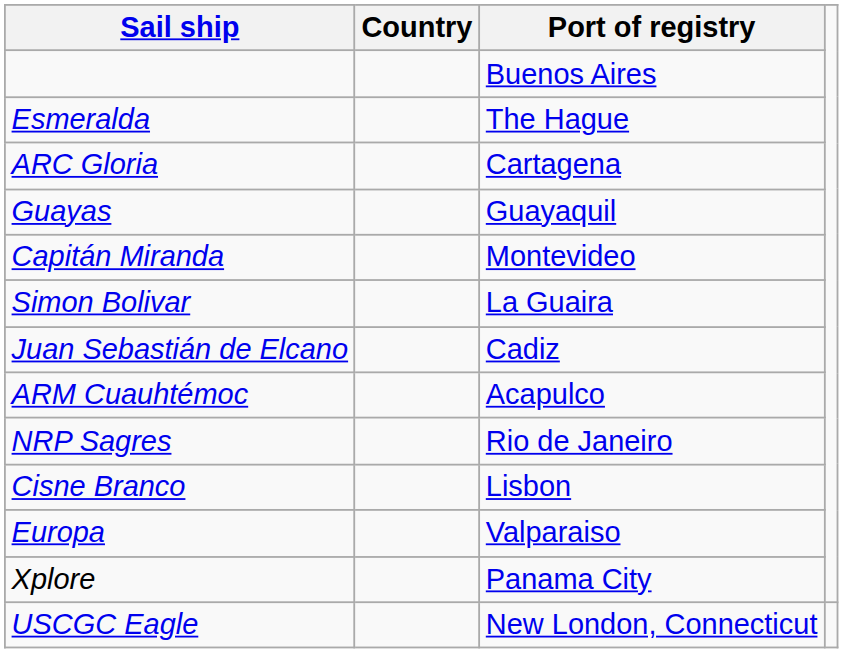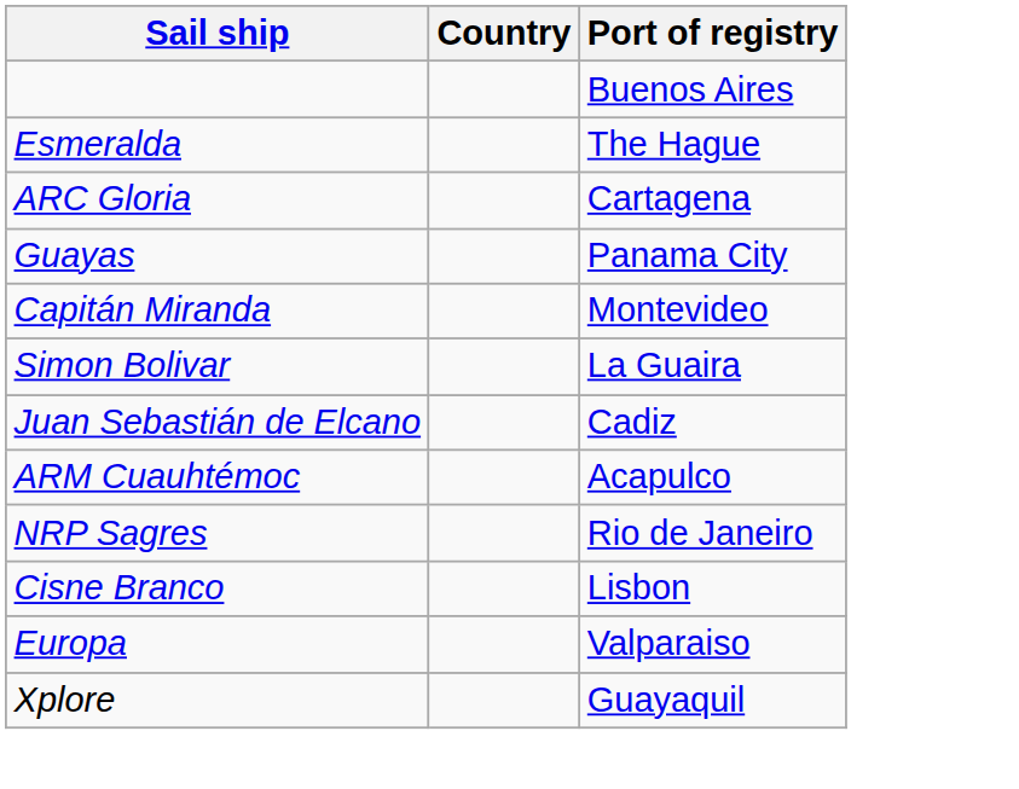 <table Class = "wikitable" border = "1">
 <tr>
 <th><a href='#'>Sail ship</a></th>
 <th>Country</th>
 <th>Port of registry</th>
 </tr>
 <tr>
 <td></td>
 <td></td>
 <td><a href='#'>Buenos Aires</a></td>
 </tr>
 <tr>
 <td><em><a href='#'>Esmeralda</a></em></td>
 <td></td>
 <td><a href='#'>The Hague</a></td>
 </tr>
 <tr>
 <td><em><a href='#'>ARC Gloria</a></em></td>
 <td></td>
 <td><a href='#'>Cartagena</a></td>
 </tr>
 <tr>
 <td><em><a href='#'>Guayas</a></em></td>
 <td></td>
-<td><a href='#'>Guayaquil</a></td>
+<td><a href='#'>Panama City</a></td>
 </tr>
 <tr>
 <td><em><a href='#'>Capitán Miranda</a></em></td>
 <td></td>
 <td><a href='#'>Montevideo</a></td>
 </tr>
 <tr>
 <td><em><a href='#'>Simon Bolivar</a></em></td>
 <td></td>
 <td><a href='#'>La Guaira</a></td>
 </tr>
 <tr>
 <td><em><a href='#'>Juan Sebastián de Elcano</a></em></td>
 <td></td>
 <td><a href='#'>Cadiz</a></td>
 </tr>
 <tr>
 <td><em><a href='#'>ARM Cuauhtémoc</a></em></td>
 <td></td>
 <td><a href='#'>Acapulco</a></td>
 </tr>
 <tr>
 <td><em><a href='#'>NRP Sagres</a></em></td>
 <td></td>
 <td><a href='#'>Rio de Janeiro</a></td>
 </tr>
 <tr>
 <td><em><a href='#'>Cisne Branco</a></em></td>
 <td></td>
 <td><a href='#'>Lisbon</a></td>
 </tr>
 <tr>
 <td><em><a href='#'>Europa</a></em></td>
 <td></td>
 <td><a href='#'>Valparaiso</a></td>
 </tr>
 <tr>
 <td><em>Xplore</em></td>
 <td></td>
-<td><a href='#'>Panama City</a></td>
-</tr>
-<tr>
-<td><em><a href='#'>USCGC Eagle</a></em></td>
-<td></td>
-<td><a href='#'>New London, Connecticut</a></td>
-<td></td>
+<td><a href='#'>Guayaquil</a></td>
 </tr>
 </table>
